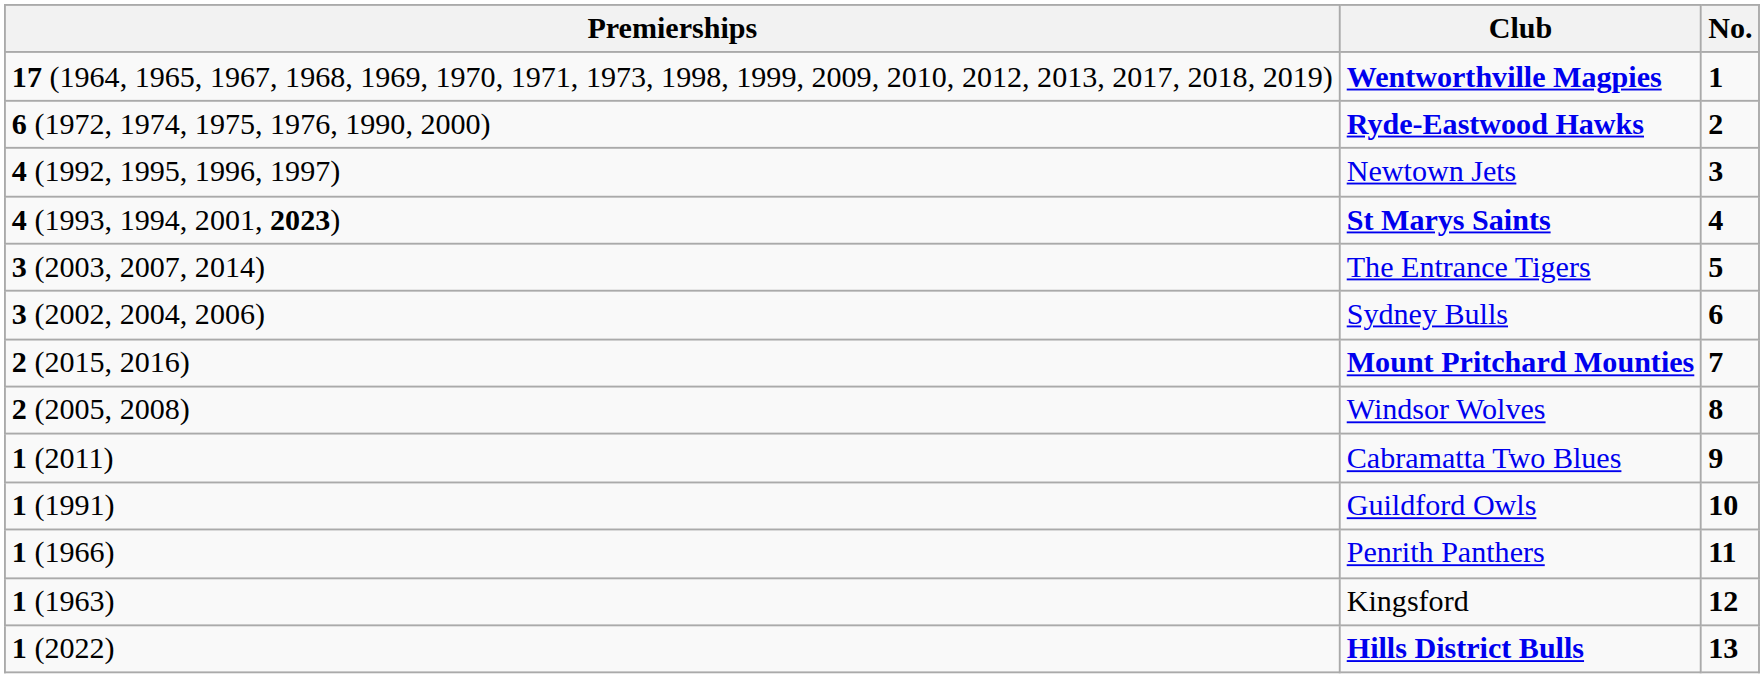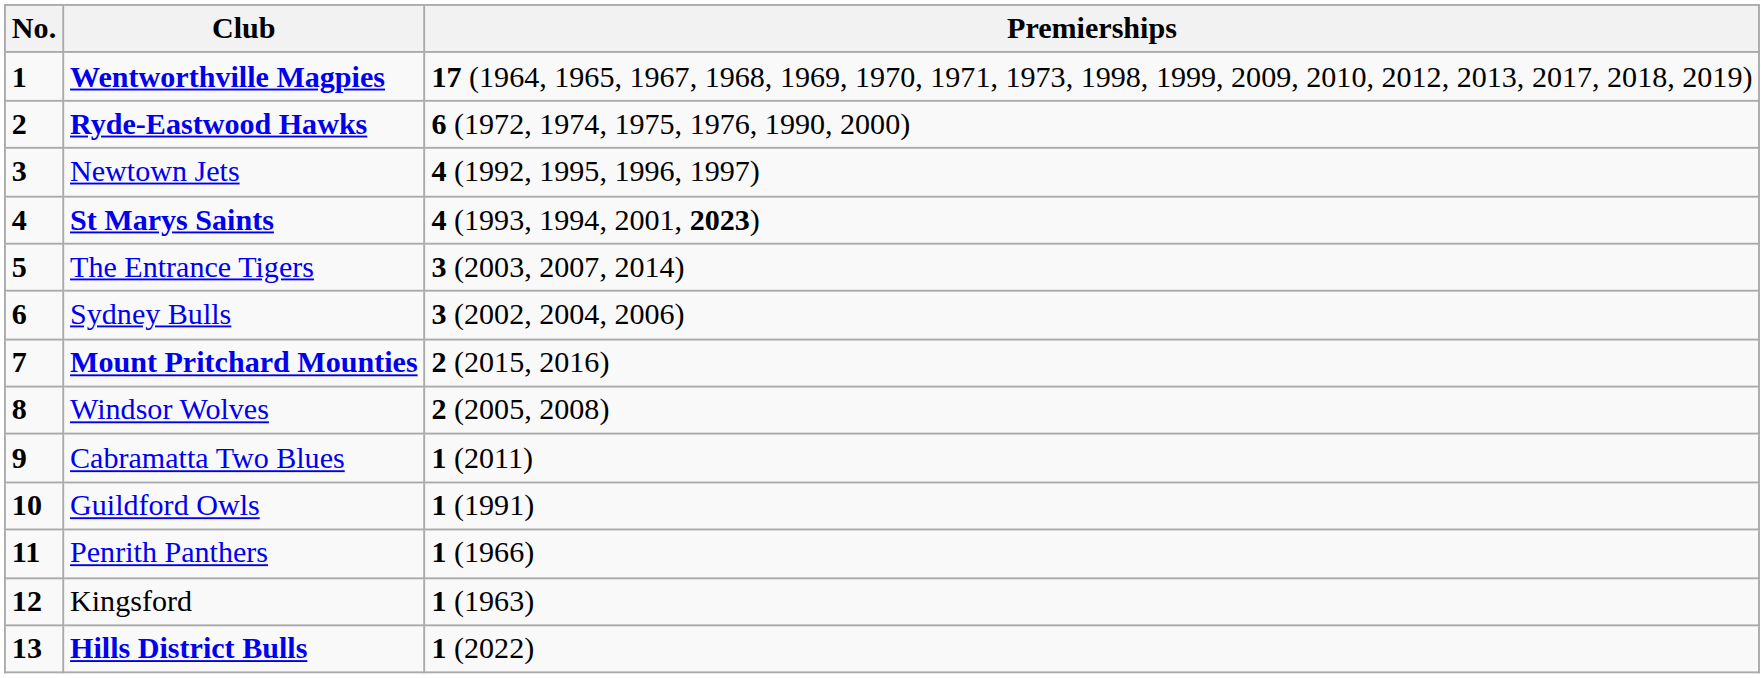 <table class="wikitable" style="text-align: left;">
 <tr>
+<th>No.</th>
+<th>Club</th>
 <th>Premierships</th>
-<th>Club</th>
-<th>No.</th>
 </tr>
 <tr>
+<td><strong>1</strong></td>
+<td> <strong><a href='#'>Wentworthville Magpies</a></strong></td>
 <td><strong>17</strong> (1964, 1965, 1967, 1968, 1969, 1970, 1971, 1973, 1998, 1999, 2009, 2010, 2012, 2013, 2017, 2018, 2019)</td>
-<td> <strong><a href='#'>Wentworthville Magpies</a></strong></td>
-<td><strong>1</strong></td>
 </tr>
 <tr>
+<td><strong>2</strong></td>
+<td><strong> <a href='#'>Ryde-Eastwood Hawks</a></strong></td>
 <td><strong>6</strong> (1972, 1974, 1975, 1976, 1990, 2000)</td>
-<td><strong> <a href='#'>Ryde-Eastwood Hawks</a></strong></td>
-<td><strong>2</strong></td>
 </tr>
 <tr>
+<td><strong>3</strong></td>
+<td> <a href='#'>Newtown Jets</a></td>
 <td><strong>4</strong> (1992, 1995, 1996, 1997)</td>
-<td> <a href='#'>Newtown Jets</a></td>
-<td><strong>3</strong></td>
 </tr>
 <tr>
+<td><strong>4</strong></td>
+<td> <strong><a href='#'>St Marys Saints</a></strong></td>
 <td><strong>4</strong> (1993, 1994, 2001, <strong>2023</strong>)</td>
-<td> <strong><a href='#'>St Marys Saints</a></strong></td>
-<td><strong>4</strong></td>
 </tr>
 <tr>
+<td><strong>5</strong></td>
+<td> <a href='#'>The Entrance Tigers</a></td>
 <td><strong>3</strong> (2003, 2007, 2014)</td>
-<td> <a href='#'>The Entrance Tigers</a></td>
-<td><strong>5</strong></td>
 </tr>
 <tr>
+<td><strong>6</strong></td>
+<td> <a href='#'>Sydney Bulls</a></td>
 <td><strong>3</strong> (2002, 2004, 2006)</td>
-<td> <a href='#'>Sydney Bulls</a></td>
-<td><strong>6</strong></td>
 </tr>
 <tr>
+<td><strong>7</strong></td>
+<td> <strong><a href='#'>Mount Pritchard Mounties</a></strong></td>
 <td><strong>2</strong> (2015, 2016)</td>
-<td> <strong><a href='#'>Mount Pritchard Mounties</a></strong></td>
-<td><strong>7</strong></td>
 </tr>
 <tr>
+<td><strong>8</strong></td>
+<td> <a href='#'>Windsor Wolves</a></td>
 <td><strong>2</strong> (2005, 2008)</td>
-<td> <a href='#'>Windsor Wolves</a></td>
-<td><strong>8</strong></td>
 </tr>
 <tr>
+<td><strong>9</strong></td>
+<td> <a href='#'>Cabramatta Two Blues</a></td>
 <td><strong>1</strong> (2011)</td>
-<td> <a href='#'>Cabramatta Two Blues</a></td>
-<td><strong>9</strong></td>
 </tr>
 <tr>
+<td><strong>10</strong></td>
+<td> <a href='#'>Guildford Owls</a></td>
 <td><strong>1</strong> (1991)</td>
-<td> <a href='#'>Guildford Owls</a></td>
-<td><strong>10</strong></td>
 </tr>
 <tr>
+<td><strong>11</strong></td>
+<td> <a href='#'>Penrith Panthers</a></td>
 <td><strong>1</strong> (1966)</td>
-<td> <a href='#'>Penrith Panthers</a></td>
-<td><strong>11</strong></td>
 </tr>
 <tr>
+<td><strong>12</strong></td>
+<td> Kingsford</td>
 <td><strong>1</strong> (1963)</td>
-<td> Kingsford</td>
-<td><strong>12</strong></td>
 </tr>
 <tr>
+<td><strong>13</strong></td>
+<td><strong> <a href='#'>Hills District Bulls</a></strong></td>
 <td><strong>1</strong> (2022)</td>
-<td><strong> <a href='#'>Hills District Bulls</a></strong></td>
-<td><strong>13</strong></td>
 </tr>
 </table>
